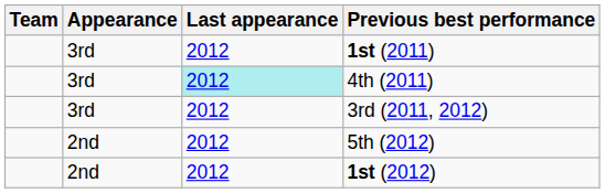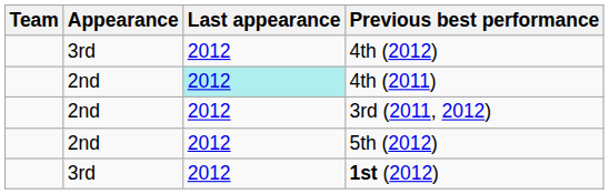 <table class="wikitable sortable">
 <tr>
 <th>Team</th>
 <th>Appearance</th>
 <th>Last appearance</th>
 <th>Previous best performance</th>
 </tr>
 <tr>
 <td></td>
 <td>3rd</td>
 <td><a href='#'>2012</a></td>
-<td><strong>1st</strong> (<a href='#'>2011</a>)</td>
+<td>4th (<a href='#'>2012</a>)</td>
 </tr>
 <tr>
 <td></td>
-<td>3rd</td>
+<td>2nd</td>
 <td style="background: paleturquoise;"><a href='#'>2012</a></td>
 <td>4th (<a href='#'>2011</a>)</td>
 </tr>
 <tr>
 <td></td>
-<td>3rd</td>
+<td>2nd</td>
 <td><a href='#'>2012</a></td>
 <td>3rd (<a href='#'>2011</a>, <a href='#'>2012</a>)</td>
 </tr>
 <tr>
 <td></td>
 <td>2nd</td>
 <td><a href='#'>2012</a></td>
 <td>5th (<a href='#'>2012</a>)</td>
 </tr>
 <tr>
 <td></td>
-<td>2nd</td>
+<td>3rd</td>
 <td><a href='#'>2012</a></td>
 <td><strong>1st</strong> (<a href='#'>2012</a>)</td>
 </tr>
 </table>
